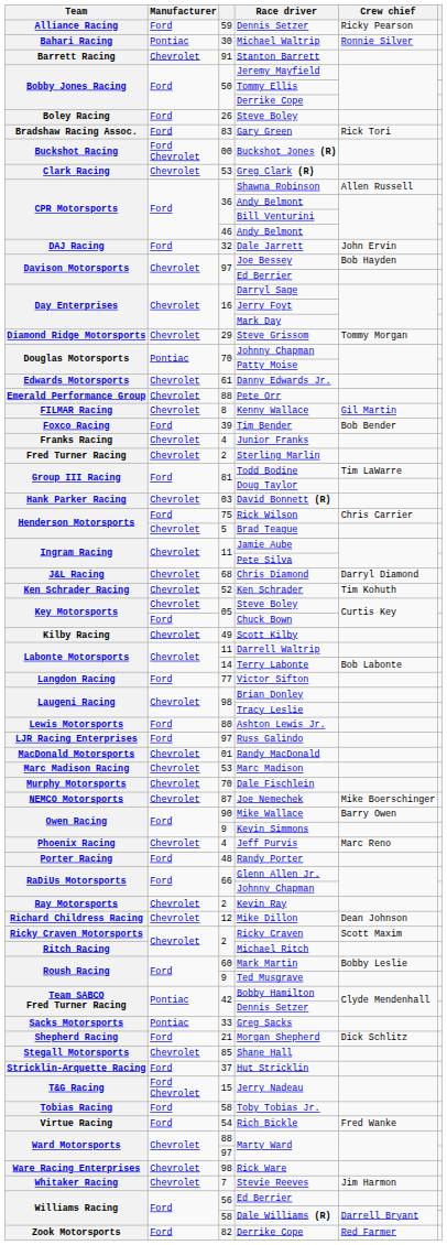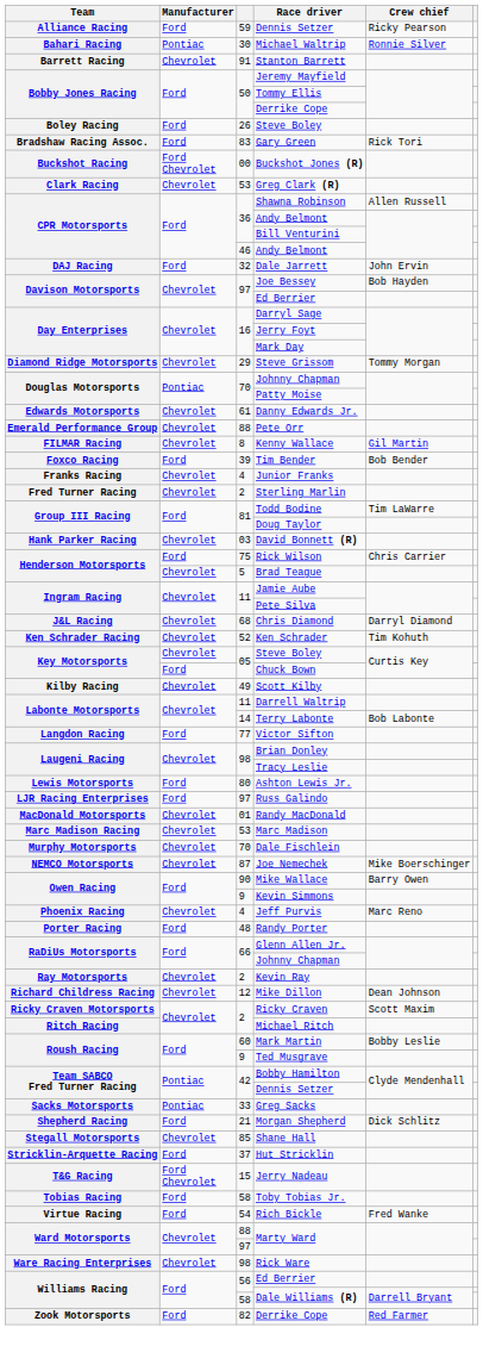 <table class="wikitable" style="font-size: 95%;">
 <tr>
 <th>Team</th>
 <th>Manufacturer</th>
 <th></th>
 <th>Race driver</th>
 <th>Crew chief</th>
 <th></th>
 </tr>
 <tr>
 <th><a href='#'>Alliance Racing</a></th>
 <td><a href='#'>Ford</a></td>
 <td>59</td>
 <td><a href='#'>Dennis Setzer</a></td>
 <td>Ricky Pearson</td>
 <td></td>
 </tr>
 <tr>
 <th><a href='#'>Bahari Racing</a></th>
 <td><a href='#'>Pontiac</a></td>
 <td>30</td>
 <td><a href='#'>Michael Waltrip</a></td>
 <td><a href='#'>Ronnie Silver</a></td>
 <td></td>
 </tr>
 <tr>
 <th>Barrett Racing</th>
 <td><a href='#'>Chevrolet</a></td>
 <td>91</td>
 <td><a href='#'>Stanton Barrett</a></td>
 <td></td>
 <td></td>
 </tr>
 <tr>
 <th rowspan=3><a href='#'>Bobby Jones Racing</a></th>
 <td rowspan=3><a href='#'>Ford</a></td>
 <td rowspan=3>50</td>
 <td><a href='#'>Jeremy Mayfield</a></td>
 <td rowspan=3></td>
 <td></td>
 </tr>
 <tr>
 <td><a href='#'>Tommy Ellis</a></td>
 <td></td>
 </tr>
 <tr>
 <td><a href='#'>Derrike Cope</a></td>
 <td></td>
 </tr>
 <tr>
 <th>Boley Racing</th>
 <td><a href='#'>Ford</a></td>
 <td>26</td>
 <td><a href='#'>Steve Boley</a></td>
 <td></td>
 <td></td>
 </tr>
 <tr>
 <th>Bradshaw Racing Assoc.</th>
 <td><a href='#'>Ford</a></td>
 <td>83</td>
 <td><a href='#'>Gary Green</a></td>
 <td>Rick Tori</td>
 <td></td>
 </tr>
 <tr>
 <th><a href='#'>Buckshot Racing</a></th>
 <td><a href='#'>Ford</a> <small></small><br><a href='#'>Chevrolet</a> <small></small></td>
 <td>00</td>
 <td><a href='#'>Buckshot Jones</a> <strong>(R)</strong></td>
 <td></td>
 <td></td>
 </tr>
 <tr>
 <th><a href='#'>Clark Racing</a></th>
 <td><a href='#'>Chevrolet</a></td>
 <td>53</td>
 <td><a href='#'>Greg Clark</a> <strong>(R)</strong></td>
 <td></td>
 <td></td>
 </tr>
 <tr>
 <th rowspan=4><a href='#'>CPR Motorsports</a></th>
 <td rowspan=4><a href='#'>Ford</a></td>
 <td rowspan=3>36</td>
 <td><a href='#'>Shawna Robinson</a></td>
 <td>Allen Russell</td>
 <td></td>
 </tr>
 <tr>
 <td><a href='#'>Andy Belmont</a></td>
 <td rowspan=3></td>
 <td></td>
 </tr>
 <tr>
 <td><a href='#'>Bill Venturini</a></td>
 <td></td>
 </tr>
 <tr>
 <td>46</td>
 <td><a href='#'>Andy Belmont</a></td>
 <td></td>
 </tr>
 <tr>
 <th><a href='#'>DAJ Racing</a></th>
 <td><a href='#'>Ford</a></td>
 <td>32</td>
 <td><a href='#'>Dale Jarrett</a></td>
 <td>John Ervin</td>
 <td></td>
 </tr>
 <tr>
 <th rowspan=2><a href='#'>Davison Motorsports</a></th>
 <td rowspan=2><a href='#'>Chevrolet</a></td>
 <td rowspan=2>97</td>
 <td><a href='#'>Joe Bessey</a></td>
 <td>Bob Hayden</td>
 <td></td>
 </tr>
 <tr>
 <td><a href='#'>Ed Berrier</a></td>
 <td></td>
 <td></td>
 </tr>
 <tr>
 <th rowspan=3><a href='#'>Day Enterprises</a></th>
 <td rowspan=3><a href='#'>Chevrolet</a></td>
 <td rowspan=3>16</td>
 <td><a href='#'>Darryl Sage</a></td>
 <td rowspan=3></td>
 <td></td>
 </tr>
 <tr>
 <td><a href='#'>Jerry Foyt</a></td>
 <td></td>
 </tr>
 <tr>
 <td><a href='#'>Mark Day</a></td>
 <td></td>
 </tr>
 <tr>
 <th><a href='#'>Diamond Ridge Motorsports</a></th>
 <td><a href='#'>Chevrolet</a></td>
 <td>29</td>
 <td><a href='#'>Steve Grissom</a></td>
 <td>Tommy Morgan</td>
 <td></td>
 </tr>
 <tr>
 <th rowspan=2>Douglas Motorsports</th>
 <td rowspan=2><a href='#'>Pontiac</a></td>
 <td rowspan=2>70</td>
 <td><a href='#'>Johnny Chapman</a></td>
 <td rowspan=2></td>
 <td></td>
 </tr>
 <tr>
 <td><a href='#'>Patty Moise</a></td>
 <td></td>
 </tr>
 <tr>
 <th><a href='#'>Edwards Motorsports</a></th>
 <td><a href='#'>Chevrolet</a></td>
 <td>61</td>
 <td><a href='#'>Danny Edwards Jr.</a></td>
 <td></td>
 <td></td>
 </tr>
 <tr>
 <th><a href='#'>Emerald Performance Group</a></th>
 <td><a href='#'>Chevrolet</a></td>
 <td>88</td>
 <td><a href='#'>Pete Orr</a></td>
 <td></td>
 <td></td>
 </tr>
 <tr>
 <th><a href='#'>FILMAR Racing</a></th>
 <td><a href='#'>Chevrolet</a></td>
 <td>8</td>
 <td><a href='#'>Kenny Wallace</a></td>
 <td><a href='#'>Gil Martin</a></td>
 <td></td>
 </tr>
 <tr>
 <th><a href='#'>Foxco Racing</a></th>
 <td><a href='#'>Ford</a></td>
 <td>39</td>
 <td><a href='#'>Tim Bender</a></td>
 <td>Bob Bender</td>
 <td></td>
 </tr>
 <tr>
 <th>Franks Racing</th>
 <td><a href='#'>Chevrolet</a></td>
 <td>4</td>
 <td><a href='#'>Junior Franks</a></td>
 <td></td>
 <td></td>
 </tr>
 <tr>
 <th>Fred Turner Racing</th>
 <td><a href='#'>Chevrolet</a></td>
 <td>2</td>
 <td><a href='#'>Sterling Marlin</a></td>
 <td></td>
 <td></td>
 </tr>
 <tr>
 <th rowspan=2><a href='#'>Group III Racing</a></th>
 <td rowspan=2><a href='#'>Ford</a></td>
 <td rowspan=2>81</td>
 <td><a href='#'>Todd Bodine</a></td>
 <td>Tim LaWarre</td>
 <td></td>
 </tr>
 <tr>
 <td><a href='#'>Doug Taylor</a></td>
 <td></td>
 <td></td>
 </tr>
 <tr>
 <th><a href='#'>Hank Parker Racing</a></th>
 <td><a href='#'>Chevrolet</a></td>
 <td>03</td>
 <td><a href='#'>David Bonnett</a> <strong>(R)</strong></td>
 <td></td>
 <td></td>
 </tr>
 <tr>
 <th rowspan=2><a href='#'>Henderson Motorsports</a></th>
 <td><a href='#'>Ford</a></td>
 <td>75</td>
 <td><a href='#'>Rick Wilson</a></td>
 <td>Chris Carrier</td>
 <td></td>
 </tr>
 <tr>
 <td><a href='#'>Chevrolet</a></td>
 <td>5</td>
 <td><a href='#'>Brad Teague</a></td>
 <td></td>
 <td></td>
 </tr>
 <tr>
 <th rowspan=2><a href='#'>Ingram Racing</a></th>
 <td rowspan=2><a href='#'>Chevrolet</a></td>
 <td rowspan=2>11</td>
 <td><a href='#'>Jamie Aube</a></td>
 <td rowspan=2></td>
 <td></td>
 </tr>
 <tr>
 <td><a href='#'>Pete Silva</a></td>
 <td></td>
 </tr>
 <tr>
 <th><a href='#'>J&L Racing</a></th>
 <td><a href='#'>Chevrolet</a></td>
 <td>68</td>
 <td><a href='#'>Chris Diamond</a></td>
 <td>Darryl Diamond</td>
 <td></td>
 </tr>
 <tr>
 <th><a href='#'>Ken Schrader Racing</a></th>
 <td><a href='#'>Chevrolet</a></td>
 <td>52</td>
 <td><a href='#'>Ken Schrader</a></td>
 <td>Tim Kohuth</td>
 <td></td>
 </tr>
 <tr>
 <th rowspan=2><a href='#'>Key Motorsports</a></th>
 <td><a href='#'>Chevrolet</a></td>
 <td rowspan=2>05</td>
 <td><a href='#'>Steve Boley</a></td>
 <td rowspan=2>Curtis Key</td>
 <td></td>
 </tr>
 <tr>
 <td><a href='#'>Ford</a></td>
 <td><a href='#'>Chuck Bown</a></td>
 <td></td>
 </tr>
 <tr>
 <th>Kilby Racing</th>
 <td><a href='#'>Chevrolet</a></td>
 <td>49</td>
 <td><a href='#'>Scott Kilby</a></td>
 <td></td>
 <td></td>
 </tr>
 <tr>
 <th rowspan=2><a href='#'>Labonte Motorsports</a></th>
 <td rowspan=2><a href='#'>Chevrolet</a></td>
 <td>11</td>
 <td><a href='#'>Darrell Waltrip</a></td>
 <td></td>
 <td></td>
 </tr>
 <tr>
 <td>14</td>
 <td><a href='#'>Terry Labonte</a></td>
 <td>Bob Labonte</td>
 <td></td>
 </tr>
 <tr>
 <th><a href='#'>Langdon Racing</a></th>
 <td><a href='#'>Ford</a></td>
 <td>77</td>
 <td><a href='#'>Victor Sifton</a></td>
 <td></td>
 <td></td>
 </tr>
 <tr>
 <th rowspan=2><a href='#'>Laugeni Racing</a></th>
 <td rowspan=2><a href='#'>Chevrolet</a></td>
 <td rowspan=2>98</td>
 <td><a href='#'>Brian Donley</a></td>
 <td></td>
 <td></td>
 </tr>
 <tr>
 <td><a href='#'>Tracy Leslie</a></td>
 <td></td>
 <td></td>
 </tr>
 <tr>
 <th><a href='#'>Lewis Motorsports</a></th>
 <td><a href='#'>Ford</a></td>
 <td>80</td>
 <td><a href='#'>Ashton Lewis Jr.</a></td>
 <td></td>
 <td></td>
 </tr>
 <tr>
 <th><a href='#'>LJR Racing Enterprises</a></th>
 <td><a href='#'>Ford</a></td>
 <td>97</td>
 <td><a href='#'>Russ Galindo</a></td>
 <td></td>
 <td></td>
 </tr>
 <tr>
 <th><a href='#'>MacDonald Motorsports</a></th>
 <td><a href='#'>Chevrolet</a></td>
 <td>01</td>
 <td><a href='#'>Randy MacDonald</a></td>
 <td></td>
 <td></td>
 </tr>
 <tr>
 <th><a href='#'>Marc Madison Racing</a></th>
 <td><a href='#'>Chevrolet</a></td>
 <td>53</td>
 <td><a href='#'>Marc Madison</a></td>
 <td></td>
 <td></td>
 </tr>
 <tr>
 <th><a href='#'>Murphy Motorsports</a></th>
 <td><a href='#'>Chevrolet</a></td>
 <td>70</td>
 <td><a href='#'>Dale Fischlein</a></td>
 <td></td>
 <td></td>
 </tr>
 <tr>
 <th><a href='#'>NEMCO Motorsports</a></th>
 <td><a href='#'>Chevrolet</a></td>
 <td>87</td>
 <td><a href='#'>Joe Nemechek</a></td>
 <td>Mike Boerschinger</td>
 <td></td>
 </tr>
 <tr>
 <th rowspan=2><a href='#'>Owen Racing</a></th>
 <td rowspan=2><a href='#'>Ford</a></td>
 <td>90</td>
 <td><a href='#'>Mike Wallace</a></td>
 <td>Barry Owen</td>
 <td></td>
 </tr>
 <tr>
 <td>9</td>
 <td><a href='#'>Kevin Simmons</a></td>
 <td></td>
 <td></td>
 </tr>
 <tr>
 <th><a href='#'>Phoenix Racing</a></th>
 <td><a href='#'>Chevrolet</a></td>
 <td>4</td>
 <td><a href='#'>Jeff Purvis</a></td>
 <td>Marc Reno</td>
 <td></td>
 </tr>
 <tr>
 <th><a href='#'>Porter Racing</a></th>
 <td><a href='#'>Ford</a></td>
 <td>48</td>
 <td><a href='#'>Randy Porter</a></td>
 <td></td>
 <td></td>
 </tr>
 <tr>
 <th rowspan=2><a href='#'>RaDiUs Motorsports</a></th>
 <td rowspan=2><a href='#'>Ford</a></td>
 <td rowspan=2>66</td>
 <td><a href='#'>Glenn Allen Jr.</a></td>
 <td rowspan=2></td>
 <td></td>
 </tr>
 <tr>
 <td><a href='#'>Johnny Chapman</a></td>
 <td></td>
 </tr>
 <tr>
 <th><a href='#'>Ray Motorsports</a></th>
 <td><a href='#'>Chevrolet</a></td>
 <td>2</td>
 <td><a href='#'>Kevin Ray</a></td>
 <td></td>
 <td></td>
 </tr>
 <tr>
 <th><a href='#'>Richard Childress Racing</a></th>
 <td><a href='#'>Chevrolet</a></td>
 <td>12</td>
 <td><a href='#'>Mike Dillon</a></td>
 <td>Dean Johnson</td>
 <td></td>
 </tr>
 <tr>
 <th><a href='#'>Ricky Craven Motorsports</a></th>
 <td rowspan=2><a href='#'>Chevrolet</a></td>
 <td rowspan=2>2</td>
 <td><a href='#'>Ricky Craven</a></td>
 <td>Scott Maxim</td>
 <td></td>
 </tr>
 <tr>
 <th><a href='#'>Ritch Racing</a></th>
 <td><a href='#'>Michael Ritch</a></td>
 <td></td>
 <td></td>
 </tr>
 <tr>
 <th rowspan=2><a href='#'>Roush Racing</a></th>
 <td rowspan=2><a href='#'>Ford</a></td>
 <td>60</td>
 <td><a href='#'>Mark Martin</a></td>
 <td>Bobby Leslie</td>
 <td></td>
 </tr>
 <tr>
 <td>9</td>
 <td><a href='#'>Ted Musgrave</a></td>
 <td></td>
 <td></td>
 </tr>
 <tr>
 <th rowspan=2><a href='#'>Team SABCO</a><br>Fred Turner Racing</th>
 <td rowspan=2><a href='#'>Pontiac</a></td>
 <td rowspan=2>42</td>
 <td><a href='#'>Bobby Hamilton</a></td>
 <td rowspan=2>Clyde Mendenhall</td>
 <td></td>
 </tr>
 <tr>
 <td><a href='#'>Dennis Setzer</a></td>
 <td></td>
 </tr>
 <tr>
 <th><a href='#'>Sacks Motorsports</a></th>
 <td><a href='#'>Pontiac</a></td>
 <td>33</td>
 <td><a href='#'>Greg Sacks</a></td>
 <td></td>
 <td></td>
 </tr>
 <tr>
 <th><a href='#'>Shepherd Racing</a></th>
 <td><a href='#'>Ford</a></td>
 <td>21</td>
 <td><a href='#'>Morgan Shepherd</a></td>
 <td>Dick Schlitz</td>
 <td></td>
 </tr>
 <tr>
 <th><a href='#'>Stegall Motorsports</a></th>
 <td><a href='#'>Chevrolet</a></td>
 <td>85</td>
 <td><a href='#'>Shane Hall</a></td>
 <td></td>
 <td></td>
 </tr>
 <tr>
 <th><a href='#'>Stricklin-Arquette Racing</a></th>
 <td><a href='#'>Ford</a></td>
 <td>37</td>
 <td><a href='#'>Hut Stricklin</a></td>
 <td></td>
 <td></td>
 </tr>
 <tr>
 <th><a href='#'>T&G Racing</a></th>
 <td><a href='#'>Ford</a> <small></small><br><a href='#'>Chevrolet</a> <small></small></td>
 <td>15</td>
 <td><a href='#'>Jerry Nadeau</a></td>
 <td></td>
 <td></td>
 </tr>
 <tr>
 <th><a href='#'>Tobias Racing</a></th>
 <td><a href='#'>Ford</a></td>
 <td>58</td>
 <td><a href='#'>Toby Tobias Jr.</a></td>
 <td></td>
 <td></td>
 </tr>
 <tr>
 <th>Virtue Racing</th>
 <td><a href='#'>Ford</a></td>
 <td>54</td>
 <td><a href='#'>Rich Bickle</a></td>
 <td>Fred Wanke</td>
 <td></td>
 </tr>
 <tr>
 <th rowspan=2><a href='#'>Ward Motorsports</a></th>
 <td rowspan=2><a href='#'>Chevrolet</a></td>
 <td>88</td>
 <td rowspan=2><a href='#'>Marty Ward</a></td>
 <td rowspan=2></td>
 <td></td>
 </tr>
 <tr>
 <td>97</td>
 <td></td>
 </tr>
 <tr>
 <th><a href='#'>Ware Racing Enterprises</a></th>
 <td><a href='#'>Chevrolet</a></td>
 <td>98</td>
 <td><a href='#'>Rick Ware</a></td>
 <td></td>
 <td></td>
 </tr>
 <tr>
-<th><a href='#'>Whitaker Racing</a></th>
-<td><a href='#'>Chevrolet</a></td>
-<td>7</td>
-<td><a href='#'>Stevie Reeves</a></td>
-<td>Jim Harmon</td>
-<td></td>
-</tr>
-<tr>
 <th rowspan=3>Williams Racing</th>
 <td rowspan=3><a href='#'>Ford</a></td>
 <td rowspan=2>56</td>
 <td><a href='#'>Ed Berrier</a></td>
 <td></td>
 <td></td>
 </tr>
 <tr>
 <td rowspan=2><a href='#'>Dale Williams</a> <strong>(R)</strong></td>
 <td rowspan=2><a href='#'>Darrell Bryant</a></td>
 <td></td>
 </tr>
 <tr>
 <td>58</td>
 <td></td>
 </tr>
 <tr>
 <th>Zook Motorsports</th>
 <td><a href='#'>Ford</a></td>
 <td>82</td>
 <td><a href='#'>Derrike Cope</a></td>
 <td><a href='#'>Red Farmer</a></td>
 <td></td>
 </tr>
 </table>
